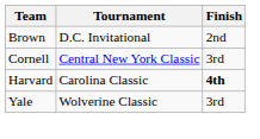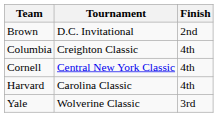 <table class="wikitable">
 <tr>
 <th>Team</th>
 <th>Tournament</th>
 <th>Finish</th>
 </tr>
 <tr>
 <td>Brown</td>
 <td>D.C. Invitational</td>
 <td>2nd</td>
 </tr>
 <tr>
+<td>Columbia</td>
+<td>Creighton Classic</td>
+<td>4th</td>
+</tr>
+<tr>
 <td>Cornell</td>
 <td><a href='#'>Central New York Classic</a></td>
-<td>3rd</td>
+<td>4th</td>
 </tr>
 <tr>
 <td>Harvard</td>
 <td>Carolina Classic</td>
-<td><strong>4th</strong></td>
+<td>4th</td>
 </tr>
 <tr>
 <td>Yale</td>
 <td>Wolverine Classic</td>
 <td>3rd</td>
 </tr>
 </table>
